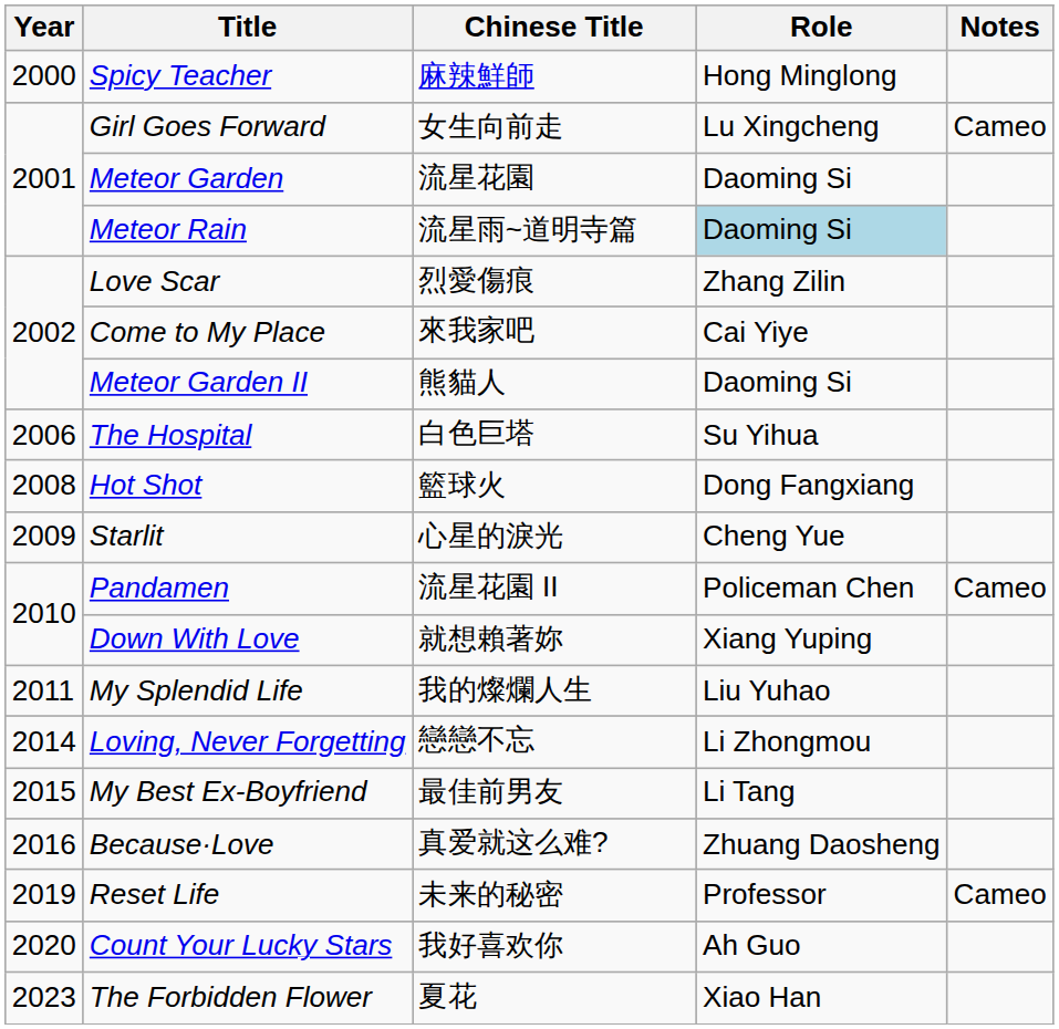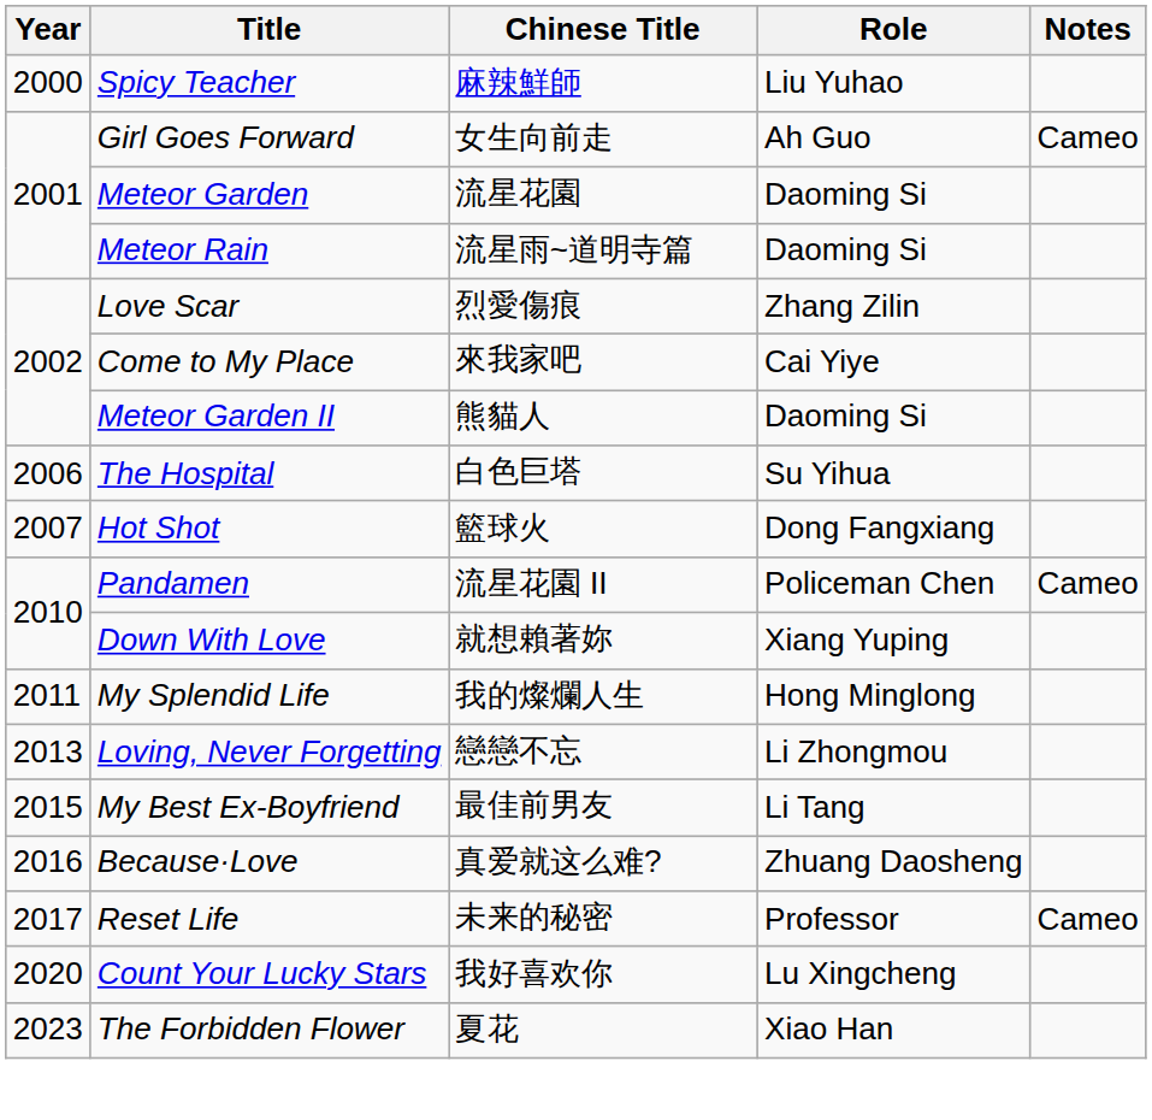 <table class="wikitable">
 <tr>
 <th>Year</th>
 <th>Title</th>
 <th width="150px">Chinese Title</th>
 <th>Role</th>
 <th>Notes</th>
 </tr>
 <tr>
 <td>2000</td>
 <td><em><a href='#'>Spicy Teacher</a></em></td>
 <td><a href='#'>麻辣鮮師</a></td>
-<td>Hong Minglong</td>
+<td>Liu Yuhao</td>
 <td></td>
 </tr>
 <tr>
 <td rowspan="3">2001</td>
 <td><em>Girl Goes Forward</em></td>
 <td>女生向前走</td>
-<td>Lu Xingcheng</td>
+<td>Ah Guo</td>
 <td>Cameo</td>
 </tr>
 <tr>
 <td><em><a href='#'>Meteor Garden</a></em></td>
 <td>流星花園</td>
 <td>Daoming Si</td>
 <td></td>
 </tr>
 <tr>
 <td><em><a href='#'>Meteor Rain</a></em></td>
 <td>流星雨~道明寺篇</td>
-<td style="background: lightblue;">Daoming Si</td>
+<td>Daoming Si</td>
 <td></td>
 </tr>
 <tr>
 <td rowspan="3">2002</td>
 <td><em>Love Scar</em></td>
 <td>烈愛傷痕</td>
 <td>Zhang Zilin</td>
 <td></td>
 </tr>
 <tr>
 <td><em>Come to My Place</em></td>
 <td>來我家吧</td>
 <td>Cai Yiye</td>
 <td></td>
 </tr>
 <tr>
 <td><em><a href='#'>Meteor Garden II</a></em></td>
 <td>熊貓人</td>
 <td>Daoming Si</td>
 <td></td>
 </tr>
 <tr>
 <td>2006</td>
 <td><em><a href='#'>The Hospital</a></em></td>
 <td>白色巨塔</td>
 <td>Su Yihua</td>
 <td></td>
 </tr>
 <tr>
-<td>2008</td>
+<td>2007</td>
 <td><em><a href='#'>Hot Shot</a></em></td>
 <td>籃球火</td>
 <td>Dong Fangxiang</td>
-<td></td>
-</tr>
-<tr>
-<td>2009</td>
-<td><em>Starlit</em></td>
-<td>心星的淚光</td>
-<td>Cheng Yue</td>
 <td></td>
 </tr>
 <tr>
 <td rowspan="2">2010</td>
 <td><em><a href='#'>Pandamen</a></em></td>
 <td>流星花園 II</td>
 <td>Policeman Chen</td>
 <td>Cameo</td>
 </tr>
 <tr>
 <td><em><a href='#'>Down With Love</a></em></td>
 <td>就想賴著妳</td>
 <td>Xiang Yuping</td>
 <td></td>
 </tr>
 <tr>
 <td>2011</td>
 <td><em>My Splendid Life</em></td>
 <td>我的燦爛人生</td>
-<td>Liu Yuhao</td>
+<td>Hong Minglong</td>
 <td></td>
 </tr>
 <tr>
-<td>2014</td>
+<td>2013</td>
 <td><em><a href='#'>Loving, Never Forgetting</a></em></td>
 <td>戀戀不忘</td>
 <td>Li Zhongmou</td>
 <td></td>
 </tr>
 <tr>
 <td>2015</td>
 <td><em>My Best Ex-Boyfriend</em></td>
 <td>最佳前男友</td>
 <td>Li Tang</td>
 <td></td>
 </tr>
 <tr>
 <td>2016</td>
 <td><em>Because·Love</em></td>
 <td>真爱就这么难?</td>
 <td>Zhuang Daosheng</td>
 <td></td>
 </tr>
 <tr>
-<td>2019</td>
+<td>2017</td>
 <td><em>Reset Life</em></td>
 <td>未来的秘密</td>
 <td>Professor</td>
 <td>Cameo</td>
 </tr>
 <tr>
 <td>2020</td>
 <td><em><a href='#'>Count Your Lucky Stars</a></em></td>
 <td>我好喜欢你</td>
-<td>Ah Guo</td>
+<td>Lu Xingcheng</td>
 <td></td>
 </tr>
 <tr>
 <td>2023</td>
 <td><em>The Forbidden Flower</em></td>
 <td>夏花</td>
 <td>Xiao Han</td>
 <td></td>
 </tr>
 </table>
